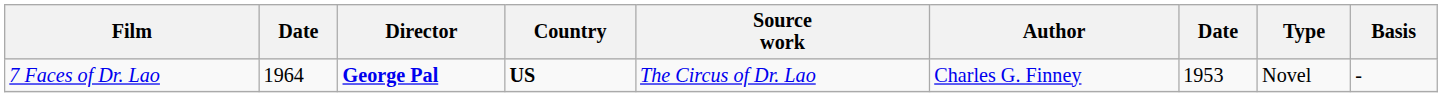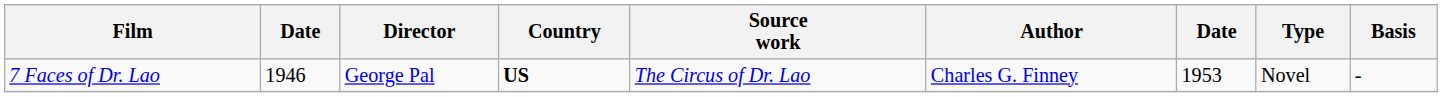 <table class="wikitable" style=width:90%>
 <tr bgcolor="#CCCCCC">
 <th>Film</th>
 <th>Date</th>
 <th>Director</th>
 <th>Country</th>
 <th>Source<br>work</th>
 <th>Author</th>
 <th>Date</th>
 <th>Type</th>
 <th>Basis</th>
 </tr>
 <tr>
 <td><em><a href='#'>7 Faces of Dr. Lao</a></em></td>
-<td>1964</td>
-<td><strong><a href='#'>George Pal</a></strong></td>
+<td>1946</td>
+<td><a href='#'>George Pal</a></td>
 <td><strong>US</strong></td>
 <td><em><a href='#'>The Circus of Dr. Lao</a></em></td>
 <td><a href='#'>Charles G. Finney</a></td>
 <td>1953</td>
 <td>Novel</td>
 <td>-</td>
 </tr>
 <tr>
 </tr>
 </table>
